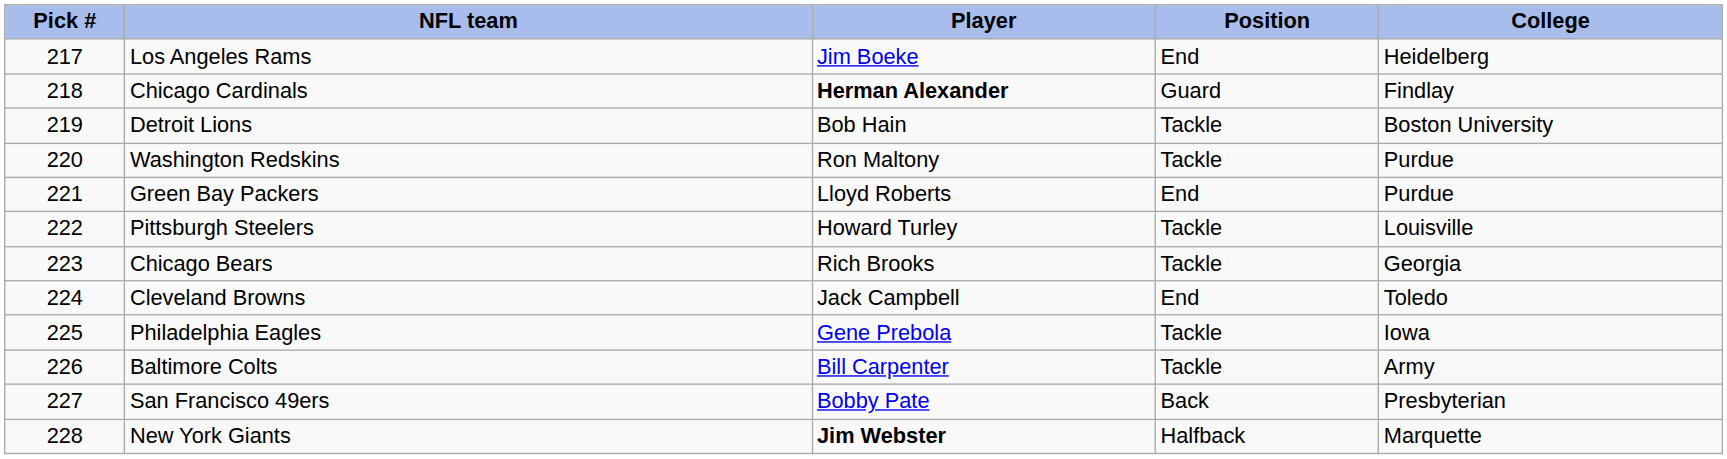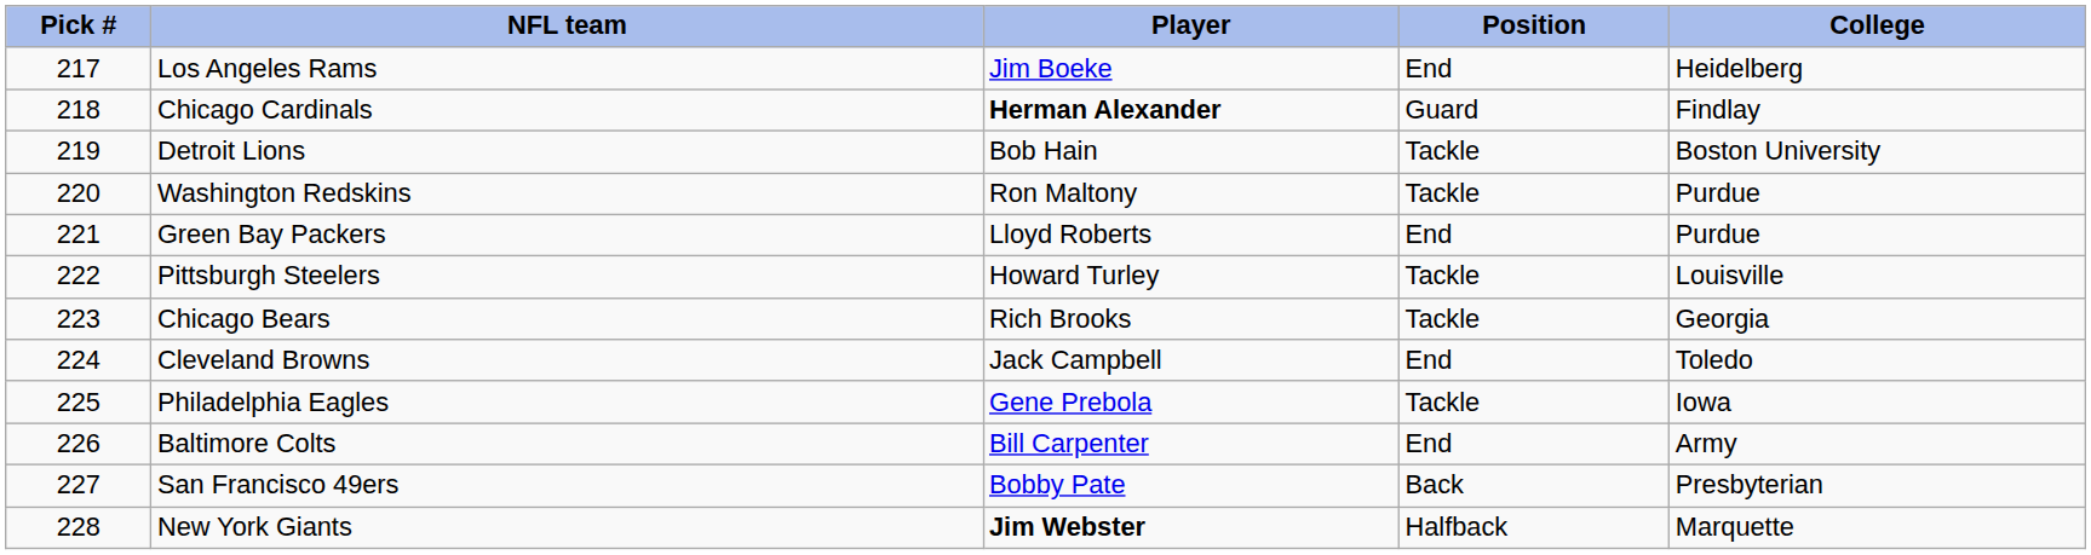 <table class="wikitable sortable sortable" style="width: 100%">
 <tr>
 <th style="background:#A8BDEC;" width=7%>Pick #</th>
 <th width=40% style="background:#A8BDEC;">NFL team</th>
 <th width=20% style="background:#A8BDEC;">Player</th>
 <th width=13% style="background:#A8BDEC;">Position</th>
 <th style="background:#A8BDEC;">College</th>
 </tr>
 <tr>
 <td align=center>217</td>
 <td>Los Angeles Rams</td>
 <td><a href='#'>Jim Boeke</a></td>
 <td>End</td>
 <td>Heidelberg</td>
 </tr>
 <tr>
 <td align=center>218</td>
 <td>Chicago Cardinals</td>
 <td><strong>Herman Alexander</strong></td>
 <td>Guard</td>
 <td>Findlay</td>
 </tr>
 <tr>
 <td align=center>219</td>
 <td>Detroit Lions</td>
 <td>Bob Hain</td>
 <td>Tackle</td>
 <td>Boston University</td>
 </tr>
 <tr>
 <td align=center>220</td>
 <td>Washington Redskins</td>
 <td>Ron Maltony</td>
 <td>Tackle</td>
 <td>Purdue</td>
 </tr>
 <tr>
 <td align=center>221</td>
 <td>Green Bay Packers</td>
 <td>Lloyd Roberts</td>
 <td>End</td>
 <td>Purdue</td>
 </tr>
 <tr>
 <td align=center>222</td>
 <td>Pittsburgh Steelers</td>
 <td>Howard Turley</td>
 <td>Tackle</td>
 <td>Louisville</td>
 </tr>
 <tr>
 <td align=center>223</td>
 <td>Chicago Bears</td>
 <td>Rich Brooks</td>
 <td>Tackle</td>
 <td>Georgia</td>
 </tr>
 <tr>
 <td align=center>224</td>
 <td>Cleveland Browns</td>
 <td>Jack Campbell</td>
 <td>End</td>
 <td>Toledo</td>
 </tr>
 <tr>
 <td align=center>225</td>
 <td>Philadelphia Eagles</td>
 <td><a href='#'>Gene Prebola</a></td>
 <td>Tackle</td>
 <td>Iowa</td>
 </tr>
 <tr>
 <td align=center>226</td>
 <td>Baltimore Colts</td>
 <td><a href='#'>Bill Carpenter</a></td>
-<td>Tackle</td>
+<td>End</td>
 <td>Army</td>
 </tr>
 <tr>
 <td align=center>227</td>
 <td>San Francisco 49ers</td>
 <td><a href='#'>Bobby Pate</a></td>
 <td>Back</td>
 <td>Presbyterian</td>
 </tr>
 <tr>
 <td align=center>228</td>
 <td>New York Giants</td>
 <td><strong>Jim Webster</strong></td>
 <td>Halfback</td>
 <td>Marquette</td>
 </tr>
 </table>
